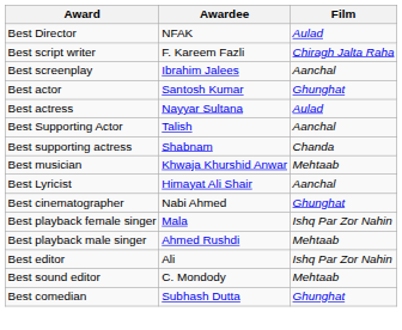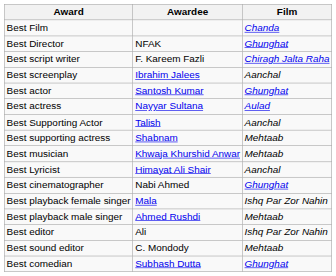 <table class="wikitable">
 <tr>
 <th>Award</th>
 <th>Awardee</th>
 <th>Film</th>
 </tr>
 <tr>
+<td>Best Film</td>
+<td></td>
+<td><em><a href='#'>Chanda</a></em></td>
+</tr>
+<tr>
 <td>Best Director</td>
 <td>NFAK</td>
-<td><a href='#'><em>Aulad</em></a></td>
+<td><a href='#'><em>Ghunghat</em></a></td>
 </tr>
 <tr>
 <td>Best script writer</td>
 <td>F. Kareem Fazli</td>
 <td><em><a href='#'>Chiragh Jalta Raha</a></em></td>
 </tr>
 <tr>
 <td>Best screenplay</td>
 <td><a href='#'>Ibrahim Jalees</a></td>
 <td><em>Aanchal</em></td>
 </tr>
 <tr>
 <td>Best actor</td>
 <td><a href='#'>Santosh Kumar</a></td>
 <td><a href='#'><em>Ghunghat</em></a></td>
 </tr>
 <tr>
 <td>Best actress</td>
 <td><a href='#'>Nayyar Sultana</a></td>
 <td><a href='#'><em>Aulad</em></a></td>
 </tr>
 <tr>
 <td>Best Supporting Actor</td>
 <td><a href='#'>Talish</a></td>
 <td><em>Aanchal</em></td>
 </tr>
 <tr>
 <td>Best supporting actress</td>
 <td><a href='#'>Shabnam</a></td>
-<td><em>Chanda</em></td>
+<td><em>Mehtaab</em></td>
 </tr>
 <tr>
 <td>Best musician</td>
 <td><a href='#'>Khwaja Khurshid Anwar</a></td>
 <td><em>Mehtaab</em></td>
 </tr>
 <tr>
 <td>Best Lyricist</td>
 <td><a href='#'>Himayat Ali Shair</a></td>
 <td><em>Aanchal</em></td>
 </tr>
 <tr>
 <td>Best cinematographer</td>
 <td>Nabi Ahmed</td>
 <td><a href='#'><em>Ghunghat</em></a></td>
 </tr>
 <tr>
 <td>Best playback female singer</td>
 <td><a href='#'>Mala</a></td>
 <td><em>Ishq Par Zor Nahin</em></td>
 </tr>
 <tr>
 <td>Best playback male singer</td>
 <td><a href='#'>Ahmed Rushdi</a></td>
 <td><em>Mehtaab</em></td>
 </tr>
 <tr>
 <td>Best editor</td>
 <td>Ali</td>
 <td><em>Ishq Par Zor Nahin</em></td>
 </tr>
 <tr>
 <td>Best sound editor</td>
 <td>C. Mondody</td>
 <td><em>Mehtaab</em></td>
 </tr>
 <tr>
 <td>Best comedian</td>
 <td><a href='#'>Subhash Dutta</a></td>
 <td><a href='#'><em>Ghunghat</em></a></td>
 </tr>
 </table>
